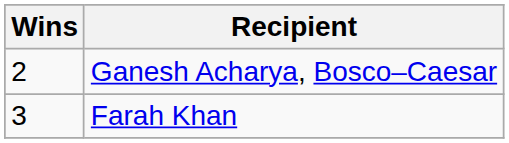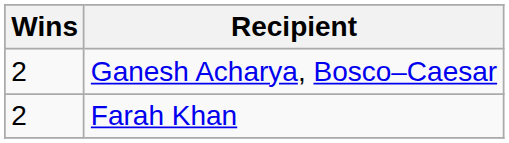 <table class="wikitable">
 <tr>
 <th>Wins</th>
 <th>Recipient</th>
 </tr>
 <tr>
 <td>2</td>
 <td><a href='#'>Ganesh Acharya</a>, <a href='#'>Bosco–Caesar</a></td>
 </tr>
 <tr>
-<td>3</td>
+<td>2</td>
 <td><a href='#'>Farah Khan</a></td>
 </tr>
 </table>
